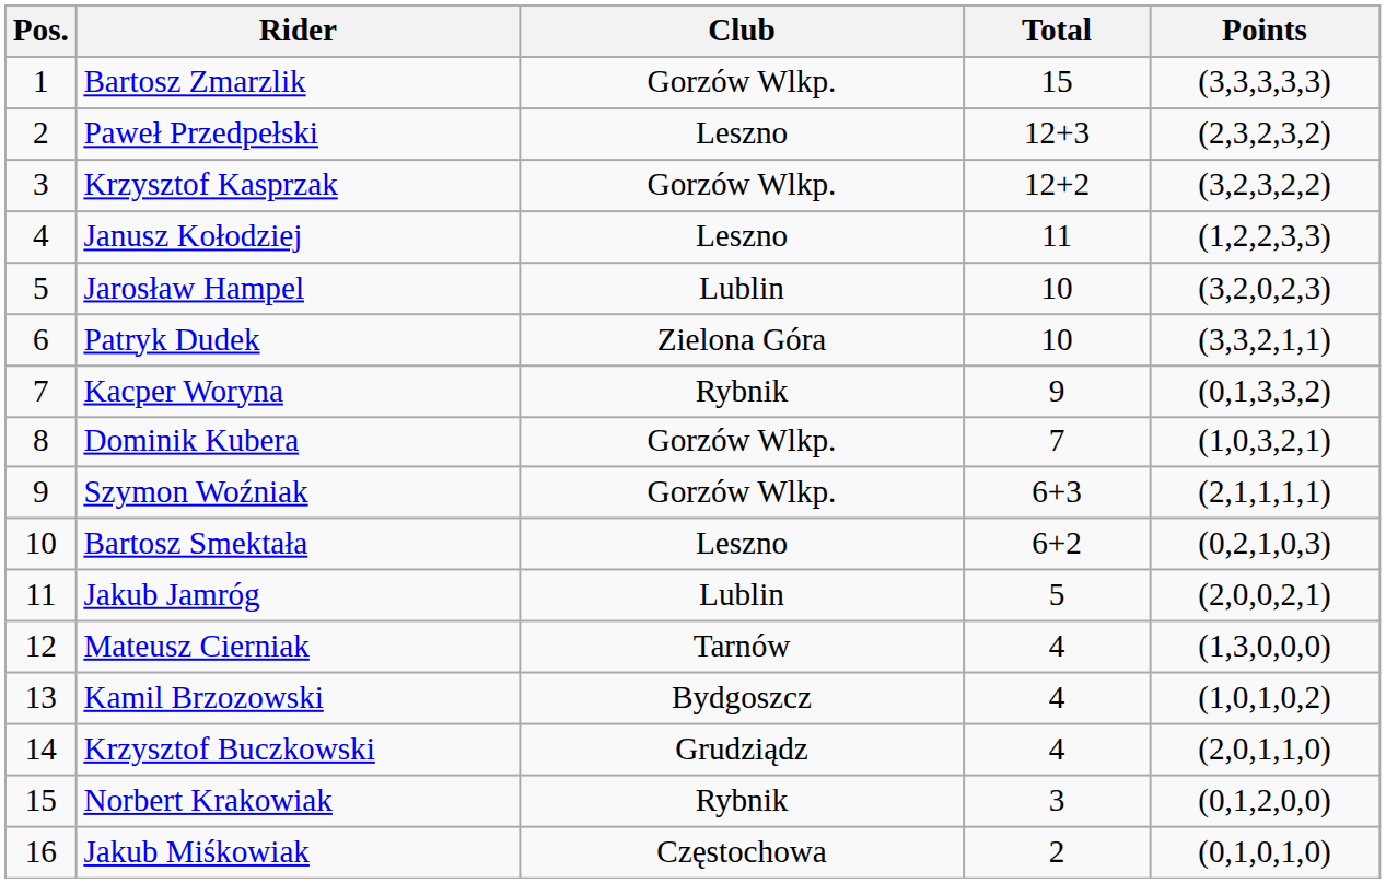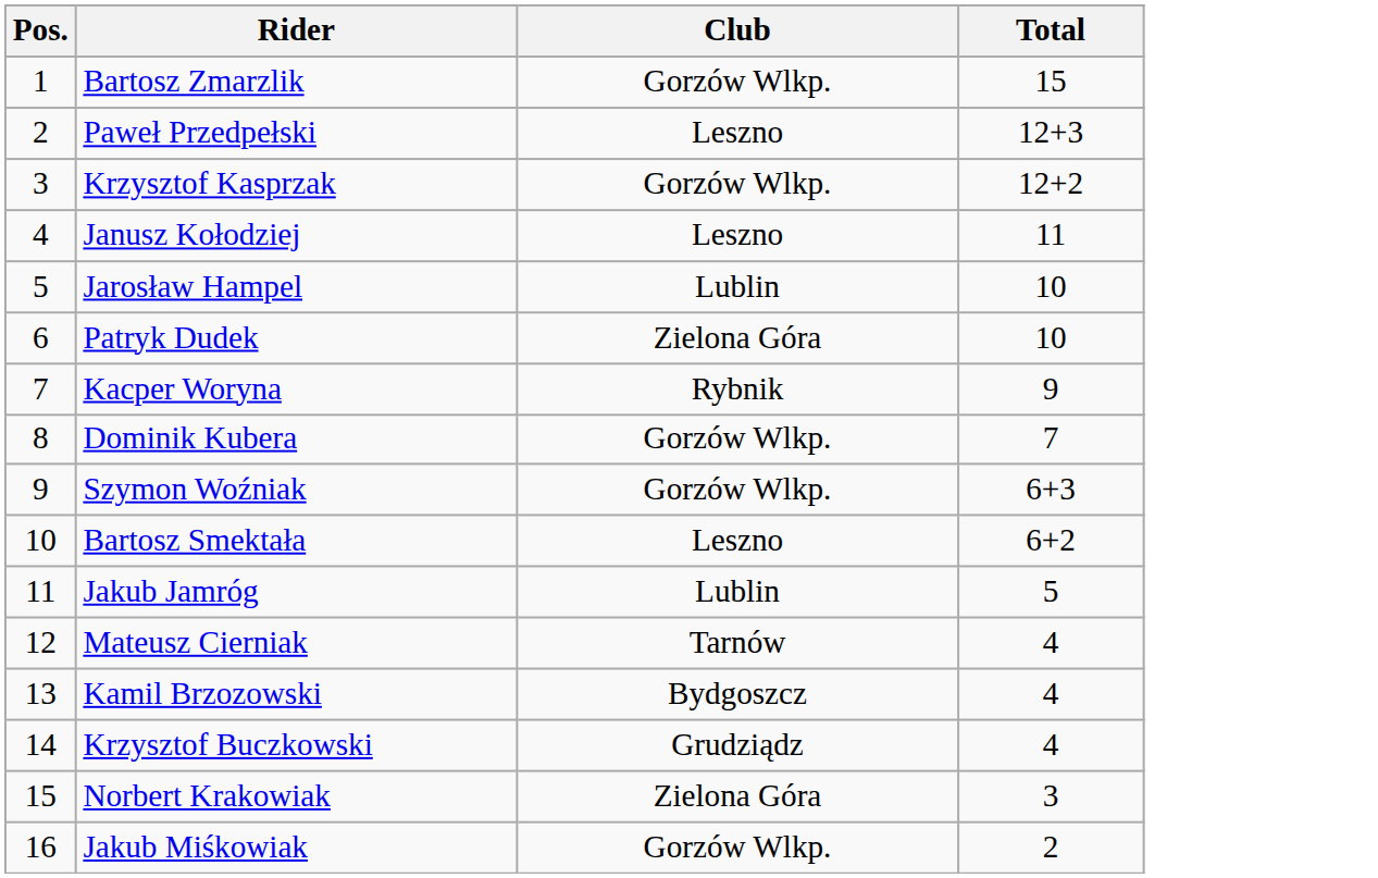 <table class=wikitable style="font-size:93%;">
 <tr>
 <th width=25px>Pos.</th>
 <th width=200px>Rider</th>
 <th width=200px>Club</th>
 <th width=80px>Total</th>
-<th width=100px>Points</th>
 </tr>
 <tr align=center>
 <td>1</td>
 <td align=left><a href='#'>Bartosz Zmarzlik</a></td>
 <td>Gorzów Wlkp.</td>
 <td>15</td>
-<td>(3,3,3,3,3)</td>
 </tr>
 <tr align=center>
 <td>2</td>
 <td align=left><a href='#'>Paweł Przedpełski</a></td>
 <td>Leszno</td>
 <td>12+3</td>
-<td>(2,3,2,3,2)</td>
 </tr>
 <tr align=center>
 <td>3</td>
 <td align=left><a href='#'>Krzysztof Kasprzak</a></td>
 <td>Gorzów Wlkp.</td>
 <td>12+2</td>
-<td>(3,2,3,2,2)</td>
 </tr>
 <tr align=center>
 <td>4</td>
 <td align=left><a href='#'>Janusz Kołodziej</a></td>
 <td>Leszno</td>
 <td>11</td>
-<td>(1,2,2,3,3)</td>
 </tr>
 <tr align=center>
 <td>5</td>
 <td align=left><a href='#'>Jarosław Hampel</a></td>
 <td>Lublin</td>
 <td>10</td>
-<td>(3,2,0,2,3)</td>
 </tr>
 <tr align=center>
 <td>6</td>
 <td align=left><a href='#'>Patryk Dudek</a></td>
 <td>Zielona Góra</td>
 <td>10</td>
-<td>(3,3,2,1,1)</td>
 </tr>
 <tr align=center>
 <td>7</td>
 <td align=left><a href='#'>Kacper Woryna</a></td>
 <td>Rybnik</td>
 <td>9</td>
-<td>(0,1,3,3,2)</td>
 </tr>
 <tr align=center>
 <td>8</td>
 <td align=left><a href='#'>Dominik Kubera</a></td>
 <td>Gorzów Wlkp.</td>
 <td>7</td>
-<td>(1,0,3,2,1)</td>
 </tr>
 <tr align=center>
 <td>9</td>
 <td align=left><a href='#'>Szymon Woźniak</a></td>
 <td>Gorzów Wlkp.</td>
 <td>6+3</td>
-<td>(2,1,1,1,1)</td>
 </tr>
 <tr align=center>
 <td>10</td>
 <td align=left><a href='#'>Bartosz Smektała</a></td>
 <td>Leszno</td>
 <td>6+2</td>
-<td>(0,2,1,0,3)</td>
 </tr>
 <tr align=center>
 <td>11</td>
 <td align=left><a href='#'>Jakub Jamróg</a></td>
 <td>Lublin</td>
 <td>5</td>
-<td>(2,0,0,2,1)</td>
 </tr>
 <tr align=center>
 <td>12</td>
 <td align=left><a href='#'>Mateusz Cierniak</a></td>
 <td>Tarnów</td>
 <td>4</td>
-<td>(1,3,0,0,0)</td>
 </tr>
 <tr align=center>
 <td>13</td>
 <td align=left><a href='#'>Kamil Brzozowski</a></td>
 <td>Bydgoszcz</td>
 <td>4</td>
-<td>(1,0,1,0,2)</td>
 </tr>
 <tr align=center>
 <td>14</td>
 <td align=left><a href='#'>Krzysztof Buczkowski</a></td>
 <td>Grudziądz</td>
 <td>4</td>
-<td>(2,0,1,1,0)</td>
 </tr>
 <tr align=center>
 <td>15</td>
 <td align=left><a href='#'>Norbert Krakowiak</a></td>
-<td>Rybnik</td>
+<td>Zielona Góra</td>
 <td>3</td>
-<td>(0,1,2,0,0)</td>
 </tr>
 <tr align=center>
 <td>16</td>
 <td align=left><a href='#'>Jakub Miśkowiak</a></td>
-<td>Częstochowa</td>
+<td>Gorzów Wlkp.</td>
 <td>2</td>
-<td>(0,1,0,1,0)</td>
 </tr>
 </table>
